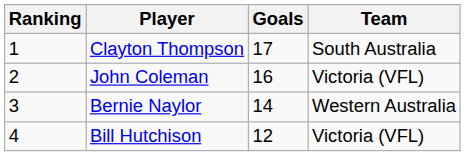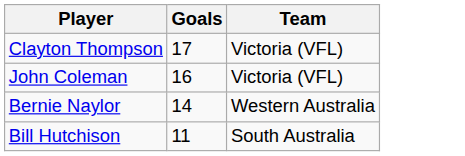 <table class="wikitable">
 <tr>
-<th>Ranking</th>
 <th>Player</th>
 <th>Goals</th>
 <th>Team</th>
 </tr>
 <tr>
-<td>1</td>
 <td><a href='#'>Clayton Thompson</a></td>
 <td>17</td>
-<td>South Australia</td>
+<td>Victoria (VFL)</td>
 </tr>
 <tr>
-<td>2</td>
 <td><a href='#'>John Coleman</a></td>
 <td>16</td>
 <td>Victoria (VFL)</td>
 </tr>
 <tr>
-<td>3</td>
 <td><a href='#'>Bernie Naylor</a></td>
 <td>14</td>
 <td>Western Australia</td>
 </tr>
 <tr>
-<td>4</td>
 <td><a href='#'>Bill Hutchison</a></td>
-<td>12</td>
-<td>Victoria (VFL)</td>
+<td>11</td>
+<td>South Australia</td>
 </tr>
 </table>
